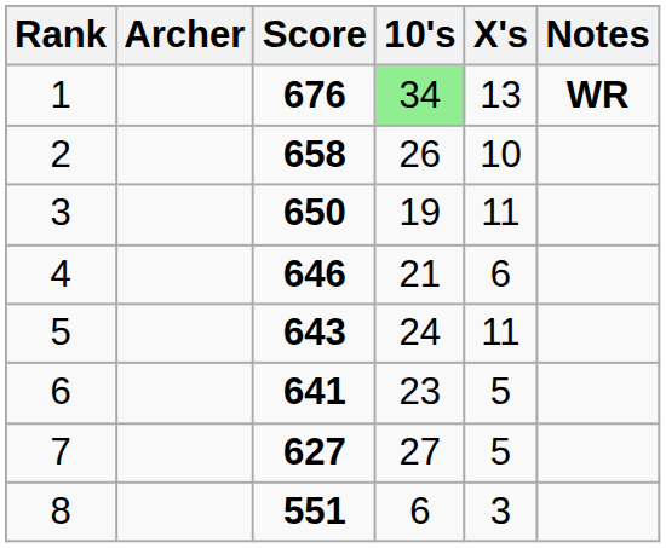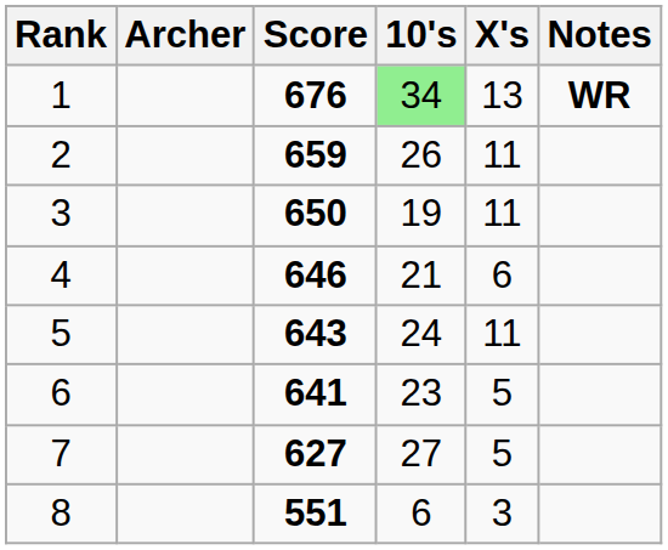 <table class="wikitable sortable" style="text-align:center">
 <tr>
 <th>Rank</th>
 <th>Archer</th>
 <th>Score</th>
 <th>10's</th>
 <th>X's</th>
 <th class="unsortable">Notes</th>
 </tr>
 <tr>
 <td>1</td>
 <td align=left></td>
 <td><strong>676</strong></td>
 <td style="background: lightgreen;">34</td>
 <td>13</td>
 <td><strong>WR</strong></td>
 </tr>
 <tr>
 <td>2</td>
 <td align=left></td>
-<td><strong>658</strong></td>
+<td><strong>659</strong></td>
 <td>26</td>
-<td>10</td>
+<td>11</td>
 <td></td>
 </tr>
 <tr>
 <td>3</td>
 <td align=left></td>
 <td><strong>650</strong></td>
 <td>19</td>
 <td>11</td>
 <td></td>
 </tr>
 <tr>
 <td>4</td>
 <td align=left></td>
 <td><strong>646</strong></td>
 <td>21</td>
 <td>6</td>
 <td></td>
 </tr>
 <tr>
 <td>5</td>
 <td align=left></td>
 <td><strong>643</strong></td>
 <td>24</td>
 <td>11</td>
 <td></td>
 </tr>
 <tr>
 <td>6</td>
 <td align=left></td>
 <td><strong>641</strong></td>
 <td>23</td>
 <td>5</td>
 <td></td>
 </tr>
 <tr>
 <td>7</td>
 <td align=left></td>
 <td><strong>627</strong></td>
 <td>27</td>
 <td>5</td>
 <td></td>
 </tr>
 <tr>
 <td>8</td>
 <td align=left></td>
 <td><strong>551</strong></td>
 <td>6</td>
 <td>3</td>
 <td></td>
 </tr>
 </table>
